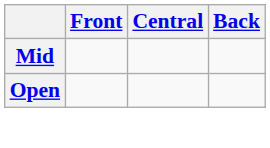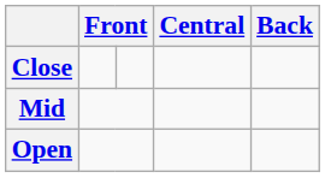 <table class="wikitable" style="text-align:center;">
 <tr>
 <th></th>
 <th colspan="2"><a href='#'>Front</a></th>
 <th><a href='#'>Central</a></th>
 <th><a href='#'>Back</a></th>
+</tr>
+<tr>
+<th><a href='#'>Close</a></th>
+<td></td>
+<td></td>
+<td></td>
+<td></td>
 </tr>
 <tr>
 <th><a href='#'>Mid</a></th>
 <td colspan="2"></td>
 <td></td>
 <td></td>
 </tr>
 <tr>
 <th><a href='#'>Open</a></th>
 <td colspan="2"></td>
 <td></td>
 <td></td>
 </tr>
 </table>
